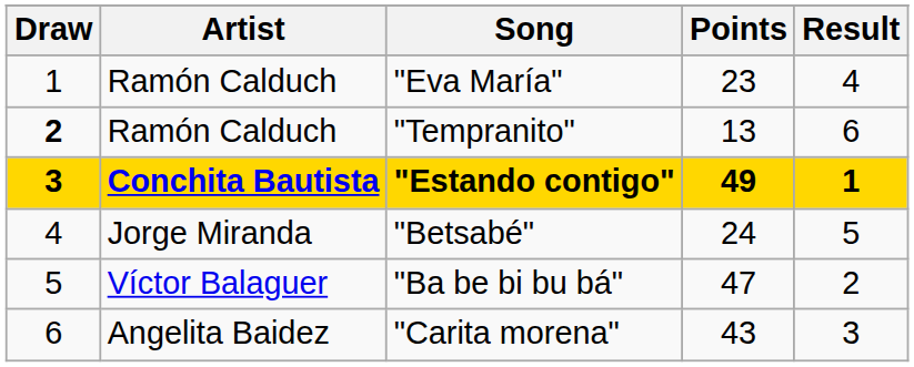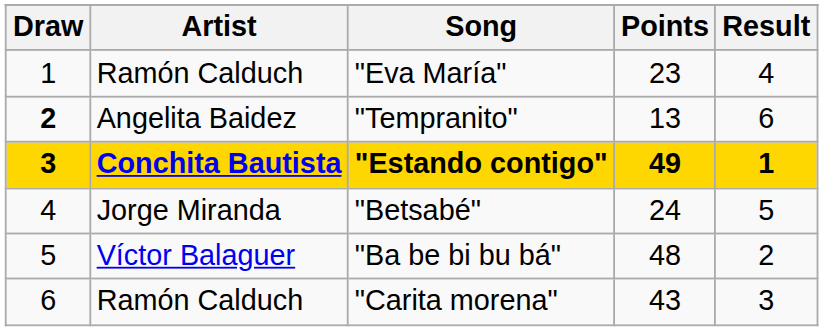 <table class="sortable wikitable" style="margin: 1em auto 1em auto; text-align:center">
 <tr bgcolor="#CCCCCC">
 </tr>
 <tr>
 </tr>
 <tr>
 <th>Draw</th>
 <th>Artist</th>
 <th>Song</th>
 <th>Points</th>
 <th>Result</th>
 </tr>
 <tr>
 <td>1</td>
 <td align="left">Ramón Calduch</td>
 <td align="left">"Eva María"</td>
 <td>23</td>
 <td>4</td>
 </tr>
 <tr>
 <td><strong>2</strong></td>
-<td align="left">Ramón Calduch</td>
+<td align="left">Angelita Baidez</td>
 <td align="left">"Tempranito"</td>
 <td>13</td>
 <td>6</td>
 </tr>
 <tr style="font-weight:bold; background:gold;">
 <td>3</td>
 <td align="left"><a href='#'>Conchita Bautista</a></td>
 <td align="left">"Estando contigo"</td>
 <td>49</td>
 <td>1</td>
 </tr>
 <tr>
 <td>4</td>
 <td align="left">Jorge Miranda</td>
 <td align="left">"Betsabé"</td>
 <td>24</td>
 <td>5</td>
 </tr>
 <tr>
 <td>5</td>
 <td align="left"><a href='#'>Víctor Balaguer</a></td>
 <td align="left">"Ba be bi bu bá"</td>
-<td>47</td>
+<td>48</td>
 <td>2</td>
 </tr>
 <tr>
 <td>6</td>
-<td align="left">Angelita Baidez</td>
+<td align="left">Ramón Calduch</td>
 <td align="left">"Carita morena"</td>
 <td>43</td>
 <td>3</td>
 </tr>
 </table>
